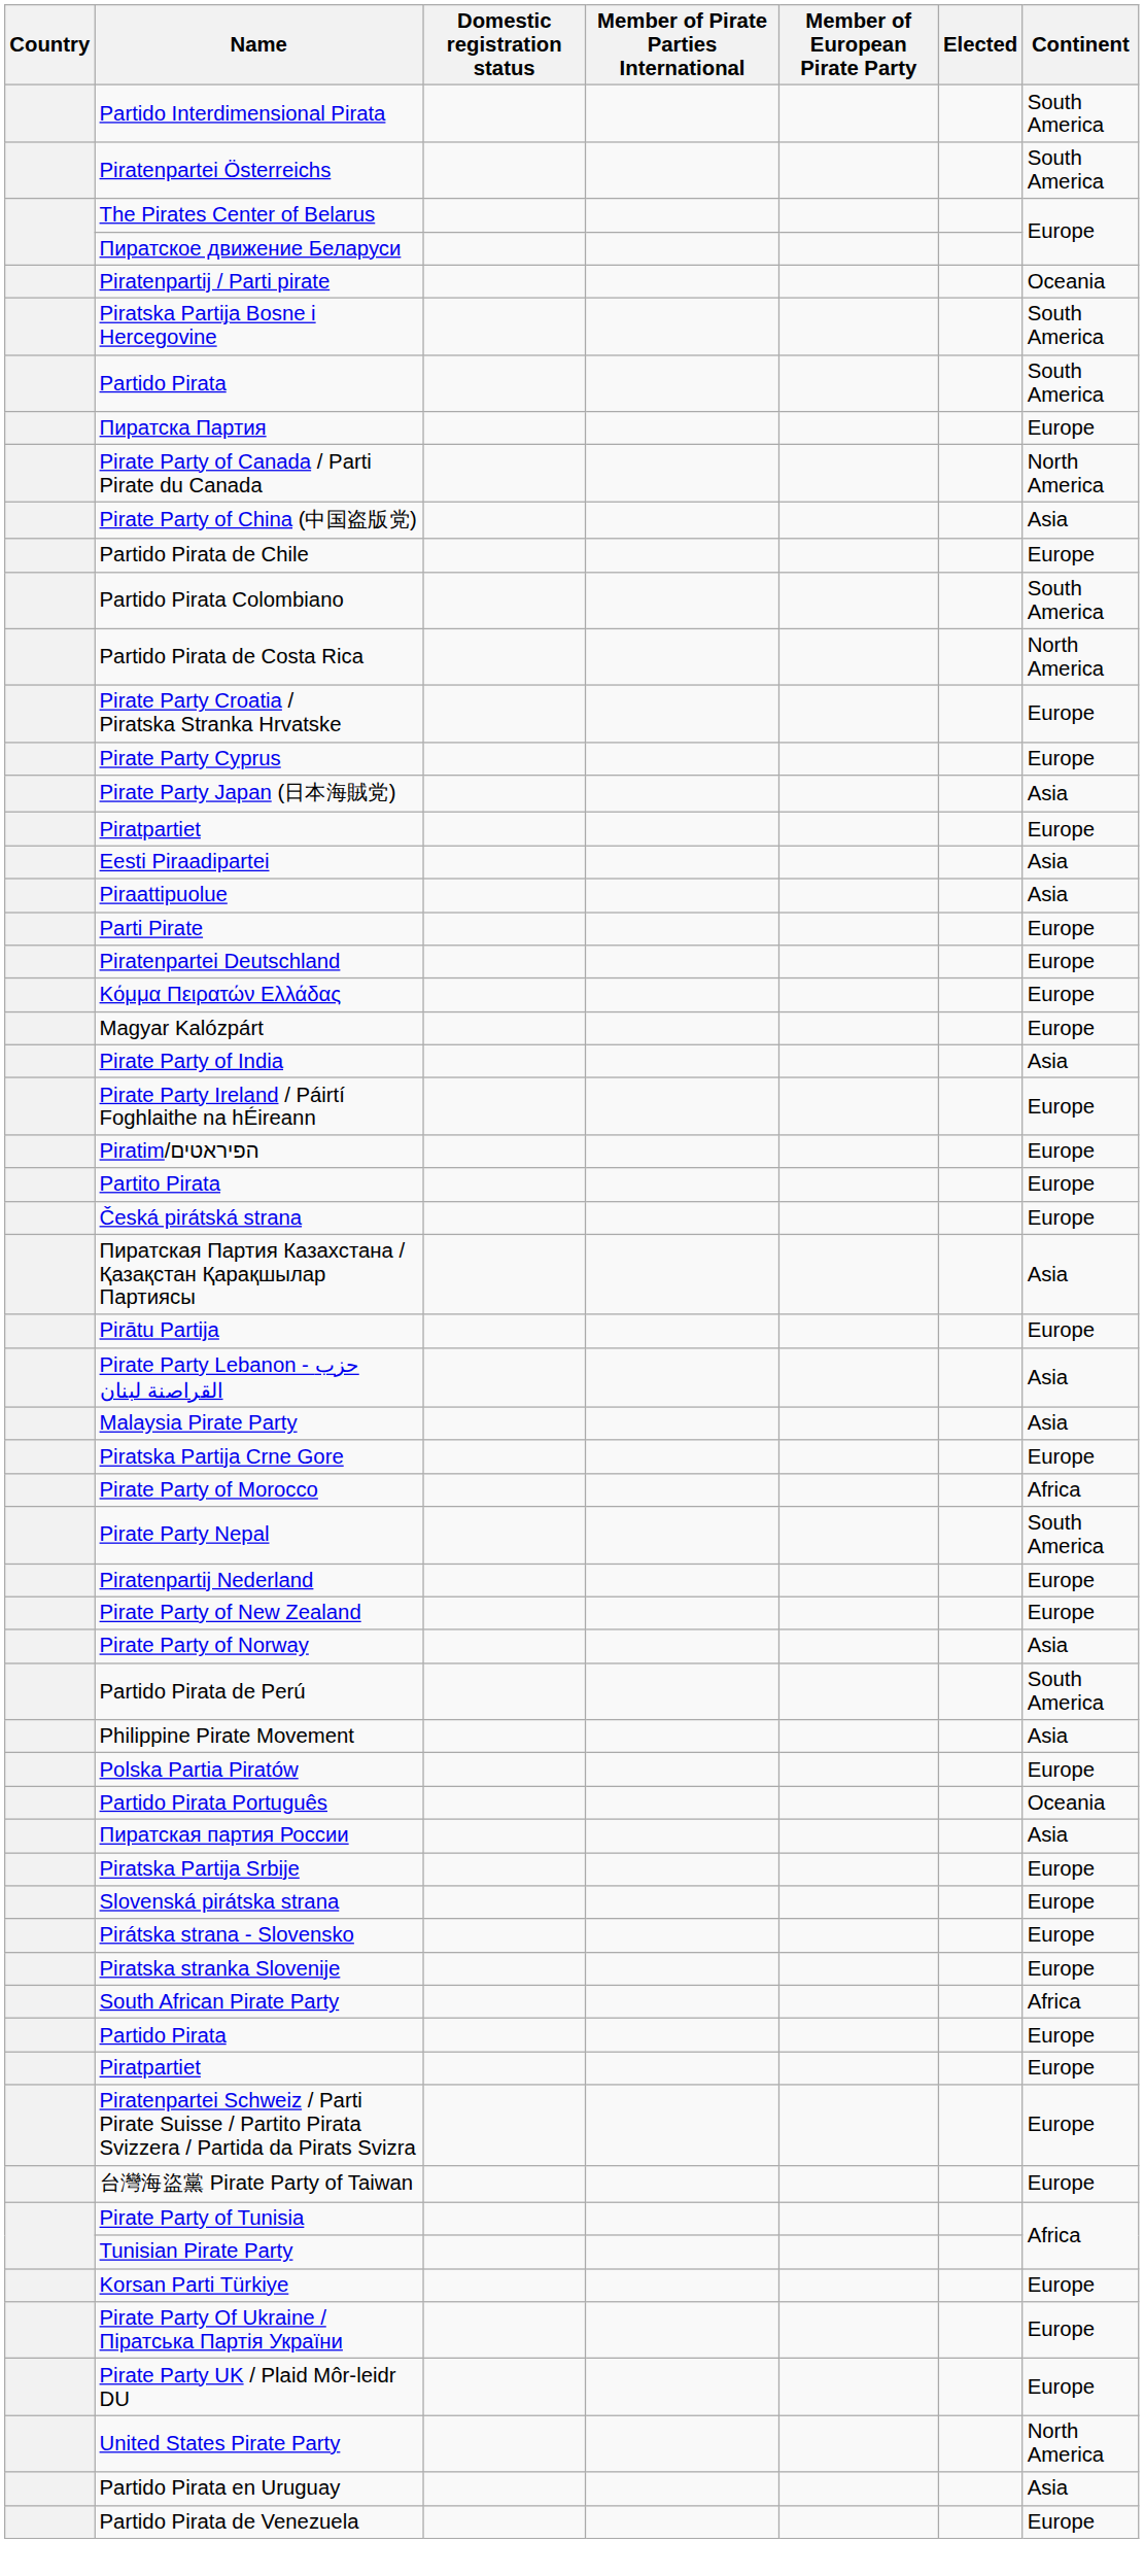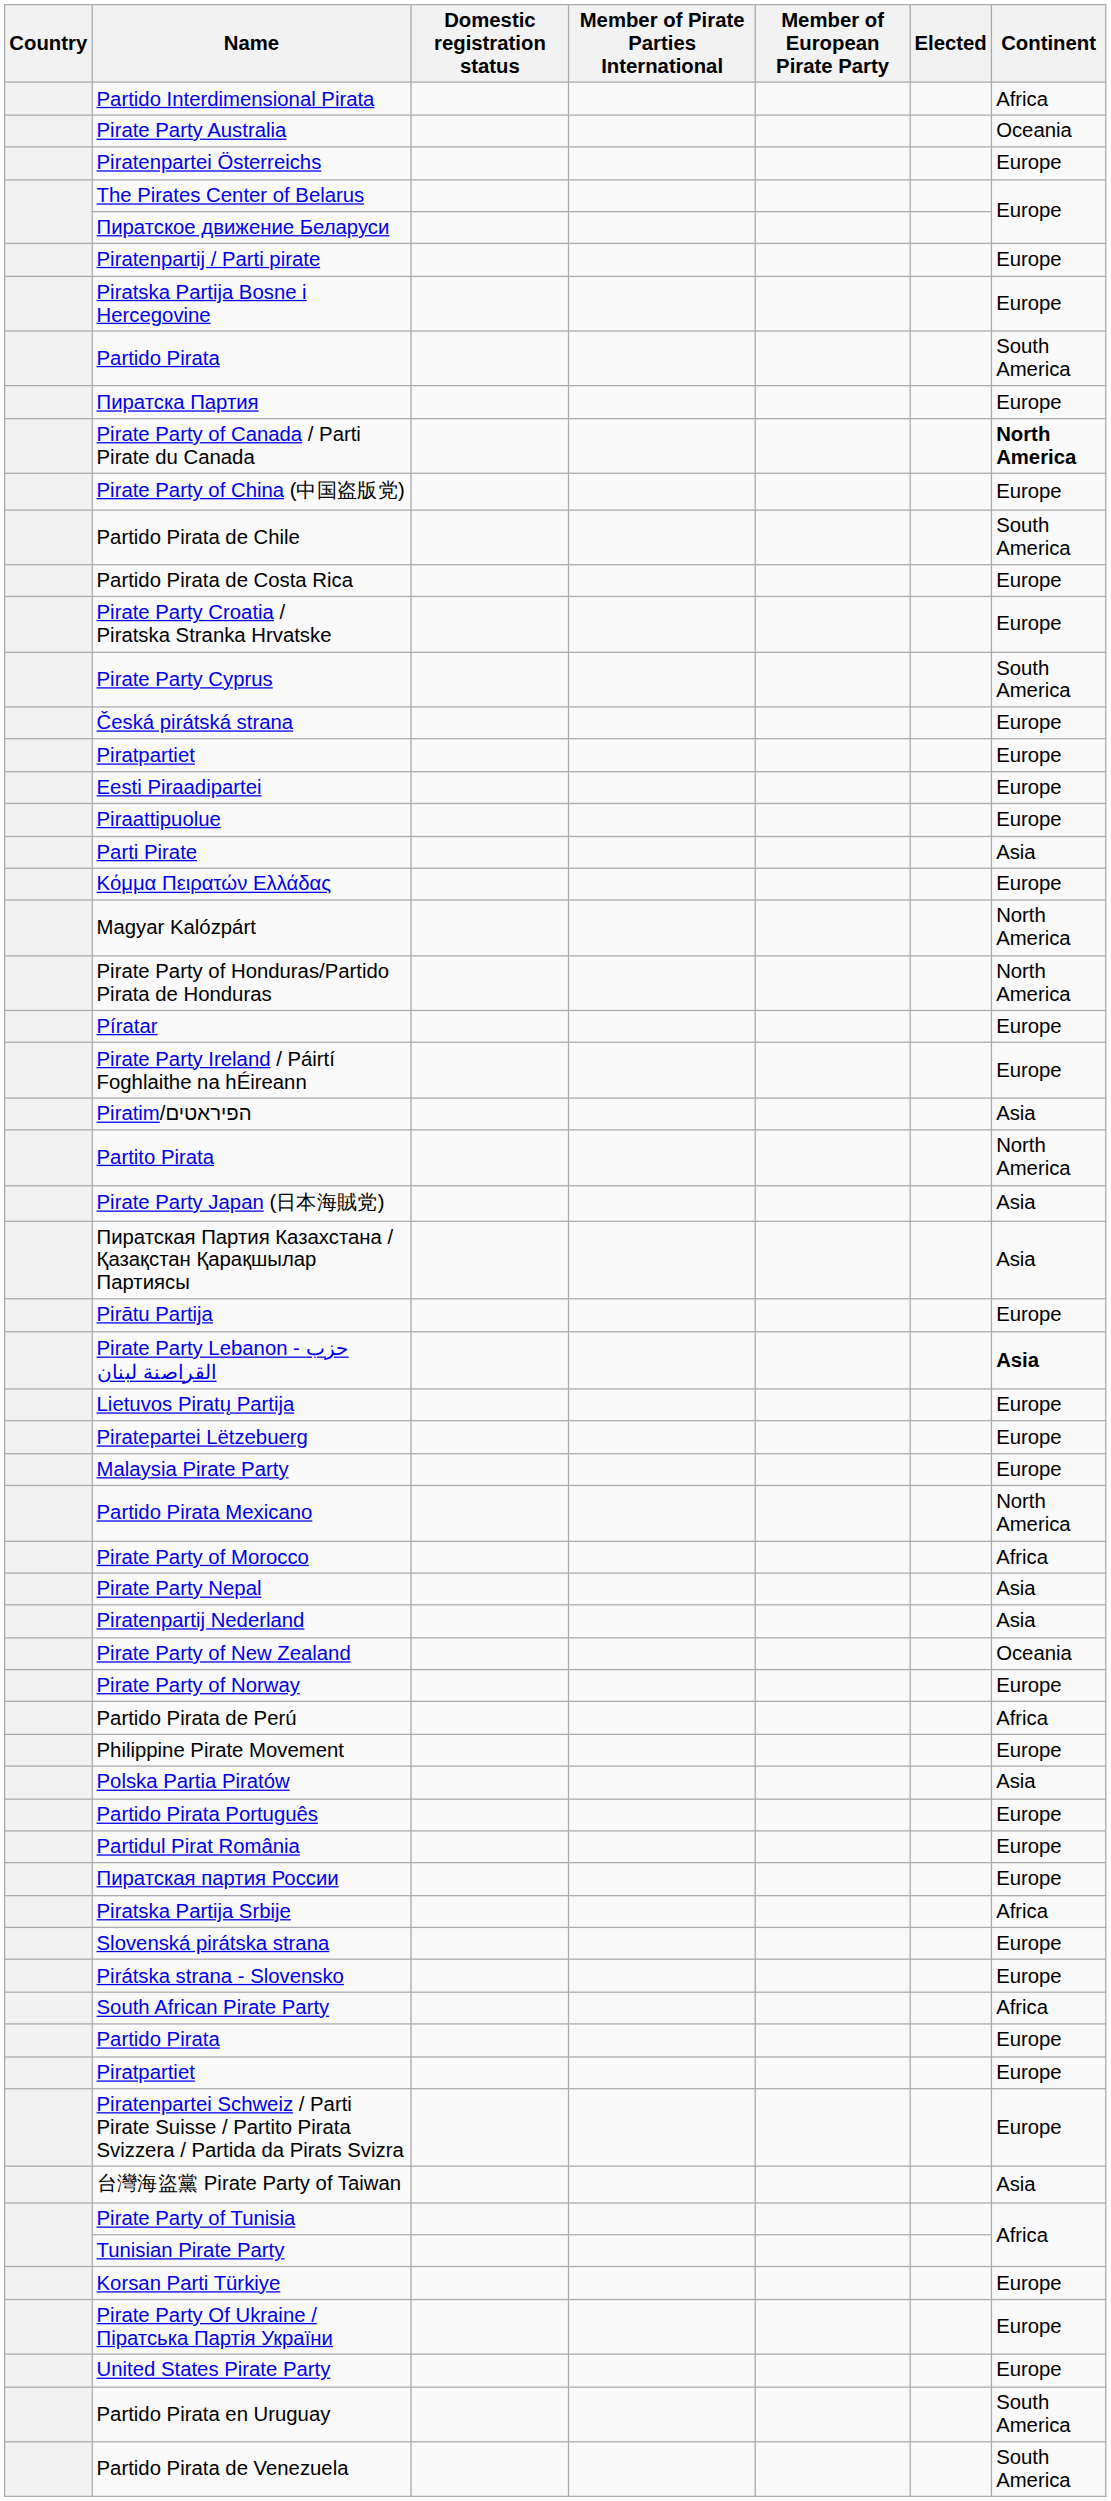 <table class="wikitable sortable">
 <tr>
 <th>Country</th>
 <th>Name</th>
 <th>Domestic registration status</th>
 <th>Member of Pirate Parties International</th>
 <th>Member of European Pirate Party</th>
 <th>Elected</th>
 <th>Continent</th>
 </tr>
 <tr>
 <th></th>
 <td><a href='#'>Partido Interdimensional Pirata</a></td>
 <td></td>
 <td></td>
 <td></td>
 <td></td>
-<td>South America</td>
+<td>Africa</td>
+</tr>
+<tr>
+<th></th>
+<td><a href='#'>Pirate Party Australia</a></td>
+<td></td>
+<td></td>
+<td></td>
+<td></td>
+<td>Oceania</td>
 </tr>
 <tr>
 <th></th>
 <td><a href='#'>Piratenpartei Österreichs</a></td>
 <td></td>
 <td></td>
 <td></td>
 <td></td>
-<td>South America</td>
+<td>Europe</td>
 </tr>
 <tr>
 <th rowspan=2></th>
 <td><a href='#'>The Pirates Center of Belarus</a></td>
 <td></td>
 <td></td>
 <td></td>
 <td></td>
 <td rowspan=2>Europe</td>
 </tr>
 <tr>
 <td><a href='#'>Пиратское движение Беларуси</a></td>
 <td></td>
 <td></td>
 <td></td>
 <td></td>
 </tr>
 <tr>
 <th></th>
 <td><a href='#'>Piratenpartij / Parti pirate</a></td>
 <td></td>
 <td></td>
 <td></td>
 <td></td>
-<td>Oceania</td>
+<td>Europe</td>
 </tr>
 <tr>
 <th></th>
 <td><a href='#'>Piratska Partija Bosne i Hercegovine</a></td>
 <td></td>
 <td></td>
 <td></td>
 <td></td>
-<td>South America</td>
+<td>Europe</td>
 </tr>
 <tr>
 <th></th>
 <td><a href='#'>Partido Pirata</a></td>
 <td></td>
 <td></td>
 <td></td>
 <td></td>
 <td>South America</td>
 </tr>
 <tr>
 <th></th>
 <td><a href='#'>Пиратска Партия</a></td>
 <td></td>
 <td></td>
 <td></td>
 <td></td>
 <td>Europe</td>
 </tr>
 <tr>
 <th></th>
 <td><a href='#'>Pirate Party of Canada</a> / Parti Pirate du Canada</td>
 <td></td>
 <td></td>
 <td></td>
 <td></td>
-<td>North America</td>
+<td><strong>North America</strong></td>
 </tr>
 <tr>
 <th></th>
 <td><a href='#'>Pirate Party of China</a> (中国盗版党)</td>
 <td></td>
 <td></td>
 <td></td>
 <td></td>
-<td>Asia</td>
+<td>Europe</td>
 </tr>
 <tr>
 <th></th>
 <td>Partido Pirata de Chile</td>
-<td></td>
-<td></td>
-<td></td>
-<td></td>
-<td>Europe</td>
-</tr>
-<tr>
-<th></th>
-<td>Partido Pirata Colombiano</td>
 <td></td>
 <td></td>
 <td></td>
 <td></td>
 <td>South America</td>
 </tr>
 <tr>
 <th></th>
 <td>Partido Pirata de Costa Rica</td>
 <td></td>
 <td></td>
 <td></td>
 <td></td>
-<td>North America</td>
+<td>Europe</td>
 </tr>
 <tr>
 <th></th>
 <td><a href='#'>Pirate Party Croatia</a> /<br>Piratska Stranka Hrvatske</td>
 <td></td>
 <td></td>
 <td></td>
 <td></td>
 <td>Europe</td>
 </tr>
 <tr>
 <th></th>
 <td><a href='#'>Pirate Party Cyprus</a></td>
 <td></td>
 <td></td>
 <td></td>
 <td></td>
-<td>Europe</td>
+<td>South America</td>
 </tr>
 <tr>
 <th></th>
-<td><a href='#'>Pirate Party Japan</a> (日本海賊党)</td>
+<td><a href='#'>Česká pirátská strana</a></td>
 <td></td>
 <td></td>
 <td></td>
 <td></td>
-<td>Asia</td>
+<td>Europe</td>
 </tr>
 <tr>
 <th></th>
 <td><a href='#'>Piratpartiet</a></td>
 <td></td>
 <td></td>
 <td></td>
 <td></td>
 <td>Europe</td>
 </tr>
 <tr>
 <th></th>
 <td><a href='#'>Eesti Piraadipartei</a></td>
 <td></td>
 <td></td>
 <td></td>
 <td></td>
-<td>Asia</td>
+<td>Europe</td>
 </tr>
 <tr>
 <th></th>
 <td><a href='#'>Piraattipuolue</a></td>
 <td></td>
 <td></td>
 <td></td>
 <td></td>
-<td>Asia</td>
+<td>Europe</td>
 </tr>
 <tr>
 <th></th>
 <td><a href='#'>Parti Pirate</a></td>
 <td></td>
 <td></td>
 <td></td>
 <td></td>
-<td>Europe</td>
-</tr>
-<tr>
-<th></th>
-<td><a href='#'>Piratenpartei Deutschland</a></td>
-<td></td>
-<td></td>
-<td></td>
-<td></td>
-<td>Europe</td>
+<td>Asia</td>
 </tr>
 <tr>
 <th></th>
 <td><a href='#'>Κόμμα Πειρατών Ελλάδας</a></td>
 <td></td>
 <td></td>
 <td></td>
 <td></td>
 <td>Europe</td>
 </tr>
 <tr>
 <th></th>
 <td>Magyar Kalózpárt</td>
 <td></td>
 <td></td>
 <td></td>
 <td></td>
-<td>Europe</td>
+<td>North America</td>
 </tr>
 <tr>
 <th></th>
-<td><a href='#'>Pirate Party of India</a></td>
+<td>Pirate Party of Honduras/Partido Pirata de Honduras</td>
 <td></td>
 <td></td>
 <td></td>
 <td></td>
-<td>Asia</td>
+<td>North America</td>
+</tr>
+<tr>
+<th></th>
+<td><a href='#'>Píratar</a></td>
+<td></td>
+<td></td>
+<td></td>
+<td></td>
+<td>Europe</td>
 </tr>
 <tr>
 <th></th>
 <td><a href='#'>Pirate Party Ireland</a> / Páirtí Foghlaithe na hÉireann</td>
 <td></td>
 <td></td>
 <td></td>
 <td></td>
 <td>Europe</td>
 </tr>
 <tr>
 <th></th>
 <td><a href='#'>Piratim</a>/הפיראטים</td>
 <td></td>
 <td></td>
 <td></td>
 <td></td>
-<td>Europe</td>
+<td>Asia</td>
 </tr>
 <tr>
 <th></th>
 <td><a href='#'>Partito Pirata</a></td>
 <td></td>
 <td></td>
 <td></td>
 <td></td>
-<td>Europe</td>
+<td>North America</td>
 </tr>
 <tr>
 <th></th>
-<td><a href='#'>Česká pirátská strana</a></td>
+<td><a href='#'>Pirate Party Japan</a> (日本海賊党)</td>
 <td></td>
 <td></td>
 <td></td>
 <td></td>
-<td>Europe</td>
+<td>Asia</td>
 </tr>
 <tr>
 <th></th>
 <td>Пиратская Партия Казахстана / Қазақстан Қарақшылар Партиясы</td>
 <td></td>
 <td></td>
 <td></td>
 <td></td>
 <td>Asia</td>
 </tr>
 <tr>
 <th></th>
 <td><a href='#'>Pirātu Partija</a></td>
 <td></td>
 <td></td>
 <td></td>
 <td></td>
 <td>Europe</td>
 </tr>
 <tr>
 <th></th>
 <td><a href='#'> Pirate Party Lebanon - حزب القراصنة لبنان</a></td>
 <td></td>
 <td></td>
 <td></td>
 <td></td>
-<td>Asia</td>
+<td><strong>Asia</strong></td>
+</tr>
+<tr>
+<th></th>
+<td><a href='#'>Lietuvos Piratų Partija</a></td>
+<td></td>
+<td></td>
+<td></td>
+<td></td>
+<td>Europe</td>
+</tr>
+<tr>
+<th></th>
+<td><a href='#'>Piratepartei Lëtzebuerg</a></td>
+<td></td>
+<td></td>
+<td></td>
+<td></td>
+<td>Europe</td>
 </tr>
 <tr>
 <th></th>
 <td><a href='#'>Malaysia Pirate Party</a></td>
 <td></td>
 <td></td>
 <td></td>
 <td></td>
-<td>Asia</td>
+<td>Europe</td>
 </tr>
 <tr>
 <th></th>
-<td><a href='#'>Piratska Partija Crne Gore</a></td>
+<td><a href='#'>Partido Pirata Mexicano</a></td>
 <td></td>
 <td></td>
 <td></td>
 <td></td>
-<td>Europe</td>
+<td>North America</td>
 </tr>
 <tr>
 <th></th>
 <td><a href='#'>Pirate Party of Morocco</a></td>
 <td></td>
 <td></td>
 <td></td>
 <td></td>
 <td>Africa</td>
 </tr>
 <tr>
 <th></th>
 <td><a href='#'>Pirate Party Nepal</a></td>
 <td></td>
 <td></td>
 <td></td>
 <td></td>
-<td>South America</td>
+<td>Asia</td>
 </tr>
 <tr>
 <th></th>
 <td><a href='#'>Piratenpartij Nederland</a></td>
 <td></td>
 <td></td>
 <td></td>
 <td></td>
-<td>Europe</td>
+<td>Asia</td>
 </tr>
 <tr>
 <th></th>
 <td><a href='#'>Pirate Party of New Zealand</a></td>
 <td></td>
 <td></td>
 <td></td>
 <td></td>
-<td>Europe</td>
+<td>Oceania</td>
 </tr>
 <tr>
 <th></th>
 <td><a href='#'>Pirate Party of Norway</a></td>
 <td></td>
 <td></td>
 <td></td>
 <td></td>
-<td>Asia</td>
+<td>Europe</td>
 </tr>
 <tr>
 <th></th>
 <td>Partido Pirata de Perú</td>
 <td></td>
 <td></td>
 <td></td>
 <td></td>
-<td>South America</td>
+<td>Africa</td>
 </tr>
 <tr>
 <th></th>
 <td>Philippine Pirate Movement</td>
 <td></td>
 <td></td>
 <td></td>
 <td></td>
-<td>Asia</td>
+<td>Europe</td>
 </tr>
 <tr>
 <th></th>
 <td><a href='#'>Polska Partia Piratów</a></td>
 <td></td>
 <td></td>
 <td></td>
 <td></td>
-<td>Europe</td>
+<td>Asia</td>
 </tr>
 <tr>
 <th></th>
 <td><a href='#'>Partido Pirata Português</a></td>
 <td></td>
 <td></td>
 <td></td>
 <td></td>
-<td>Oceania</td>
+<td>Europe</td>
+</tr>
+<tr>
+<th></th>
+<td><a href='#'>Partidul Pirat România</a></td>
+<td></td>
+<td></td>
+<td></td>
+<td></td>
+<td>Europe</td>
 </tr>
 <tr>
 <th></th>
 <td><a href='#'>Пиратская партия России</a></td>
 <td></td>
 <td></td>
 <td></td>
 <td></td>
-<td>Asia</td>
+<td>Europe</td>
 </tr>
 <tr>
 <th></th>
 <td><a href='#'>Piratska Partija Srbije</a></td>
 <td></td>
 <td></td>
 <td></td>
 <td></td>
-<td>Europe</td>
+<td>Africa</td>
 </tr>
 <tr>
 <th></th>
 <td><a href='#'>Slovenská pirátska strana</a></td>
 <td></td>
 <td></td>
 <td></td>
 <td></td>
 <td>Europe</td>
 </tr>
 <tr>
 <th></th>
 <td Pirátska strana - Slovensko><a href='#'>Pirátska strana - Slovensko</a></td>
-<td></td>
-<td></td>
-<td></td>
-<td></td>
-<td>Europe</td>
-</tr>
-<tr>
-<th></th>
-<td><a href='#'>Piratska stranka Slovenije</a></td>
 <td></td>
 <td></td>
 <td></td>
 <td></td>
 <td>Europe</td>
 </tr>
 <tr>
 <th></th>
 <td><a href='#'>South African Pirate Party</a></td>
 <td></td>
 <td></td>
 <td></td>
 <td></td>
 <td>Africa</td>
 </tr>
 <tr>
 <th></th>
 <td><a href='#'>Partido Pirata</a></td>
 <td></td>
 <td></td>
 <td></td>
 <td></td>
 <td>Europe</td>
 </tr>
 <tr>
 <th></th>
 <td><a href='#'>Piratpartiet</a></td>
 <td></td>
 <td></td>
 <td></td>
 <td></td>
 <td>Europe</td>
 </tr>
 <tr>
 <th></th>
 <td><a href='#'>Piratenpartei Schweiz</a> / Parti Pirate Suisse / Partito Pirata Svizzera / Partida da Pirats Svizra</td>
 <td></td>
 <td></td>
 <td></td>
 <td></td>
 <td>Europe</td>
 </tr>
 <tr>
 <th></th>
 <td>台灣海盜黨 Pirate Party of Taiwan</td>
 <td></td>
 <td></td>
 <td></td>
 <td></td>
-<td>Europe</td>
+<td>Asia</td>
 </tr>
 <tr>
 <th rowspan=2></th>
 <td><a href='#'>Pirate Party of Tunisia</a></td>
 <td></td>
 <td></td>
 <td></td>
 <td></td>
 <td rowspan=2>Africa</td>
 </tr>
 <tr>
 <td><a href='#'>Tunisian Pirate Party</a></td>
 <td></td>
 <td></td>
 <td></td>
 <td></td>
 </tr>
 <tr>
 <th></th>
 <td><a href='#'>Korsan Parti Türkiye</a></td>
 <td></td>
 <td></td>
 <td></td>
 <td></td>
 <td>Europe</td>
 </tr>
 <tr>
 <th></th>
 <td><a href='#'>Pirate Party Of Ukraine / Піратська Партія України</a></td>
 <td></td>
 <td></td>
 <td></td>
 <td></td>
 <td>Europe</td>
 </tr>
 <tr>
 <th></th>
-<td><a href='#'>Pirate Party UK</a> / Plaid Môr-leidr DU</td>
+<td><a href='#'>United States Pirate Party</a></td>
 <td></td>
 <td></td>
 <td></td>
 <td></td>
 <td>Europe</td>
 </tr>
 <tr>
 <th></th>
-<td><a href='#'>United States Pirate Party</a></td>
-<td></td>
-<td></td>
-<td></td>
-<td></td>
-<td>North America</td>
-</tr>
-<tr>
-<th></th>
 <td>Partido Pirata en Uruguay</td>
 <td></td>
 <td></td>
 <td></td>
 <td></td>
-<td>Asia</td>
+<td>South America</td>
 </tr>
 <tr>
 <th></th>
 <td>Partido Pirata de Venezuela</td>
 <td></td>
 <td></td>
 <td></td>
 <td></td>
-<td>Europe</td>
+<td>South America</td>
 </tr>
 </table>
